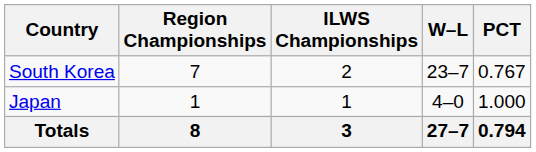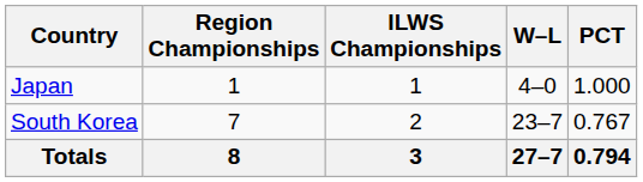 <table class="wikitable">
 <tr>
 <th>Country</th>
 <th>Region<br>Championships</th>
 <th>ILWS<br>Championships</th>
 <th>W–L</th>
 <th>PCT</th>
 </tr>
 <tr>
+<td> <a href='#'>Japan</a></td>
+<td align=center>1</td>
+<td align=center>1</td>
+<td align=center>4–0</td>
+<td align=center>1.000</td>
+</tr>
+<tr>
 <td> <a href='#'>South Korea</a></td>
 <td align=center>7</td>
 <td align=center>2</td>
 <td align=center>23–7</td>
 <td align=center>0.767</td>
-</tr>
-<tr>
-<td> <a href='#'>Japan</a></td>
-<td align=center>1</td>
-<td align=center>1</td>
-<td align=center>4–0</td>
-<td align=center>1.000</td>
 </tr>
 <tr>
 <th>Totals</th>
 <th>8</th>
 <th>3</th>
 <th>27–7</th>
 <th>0.794</th>
 </tr>
 </table>
